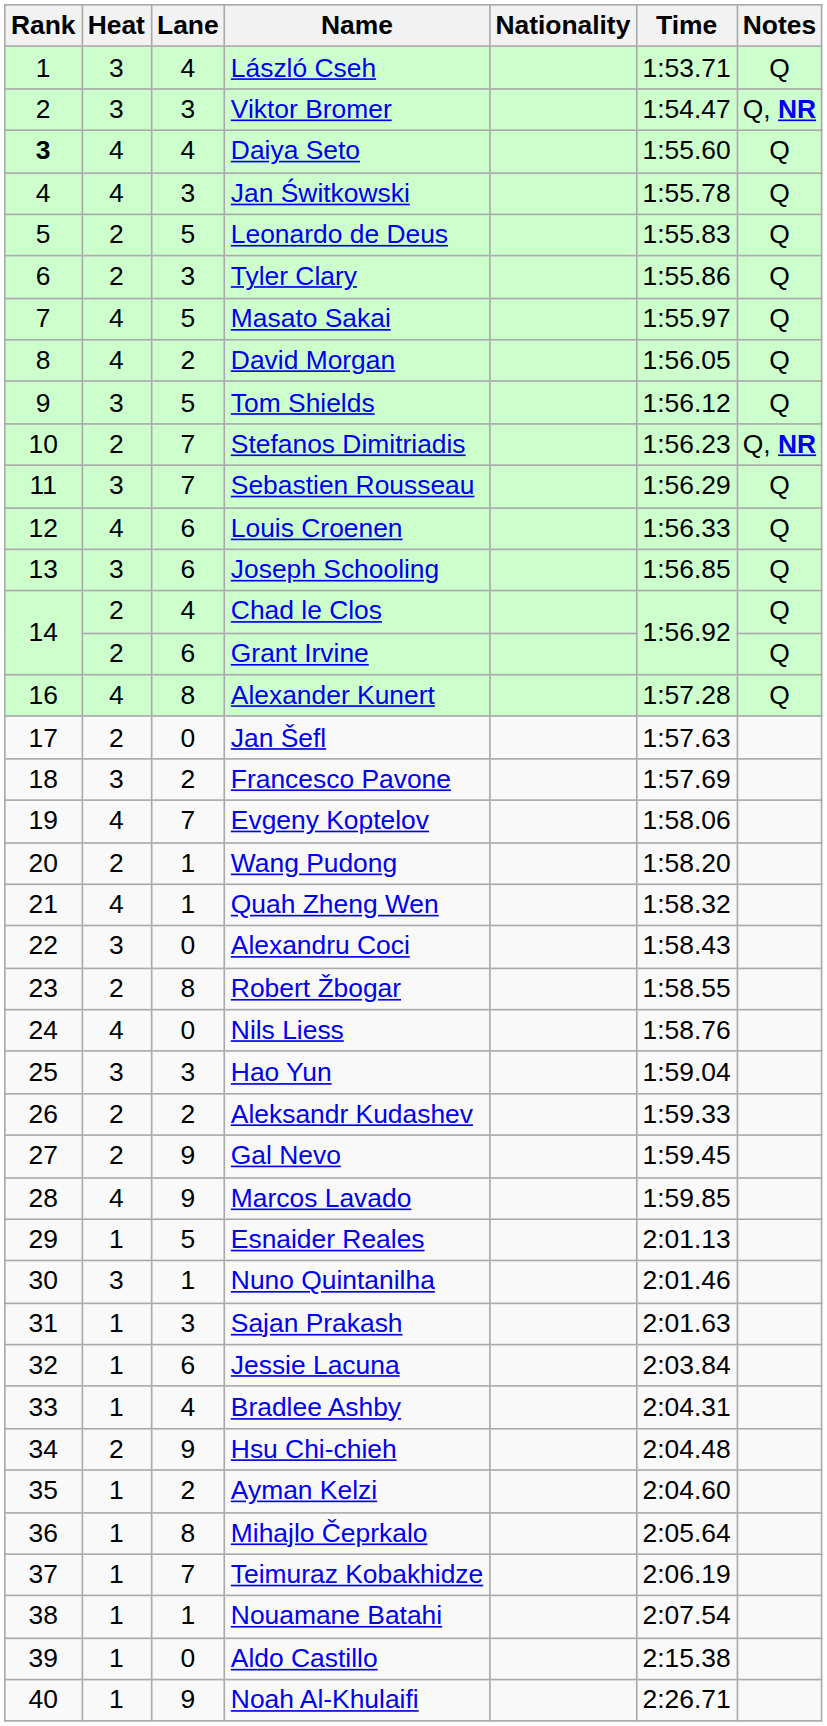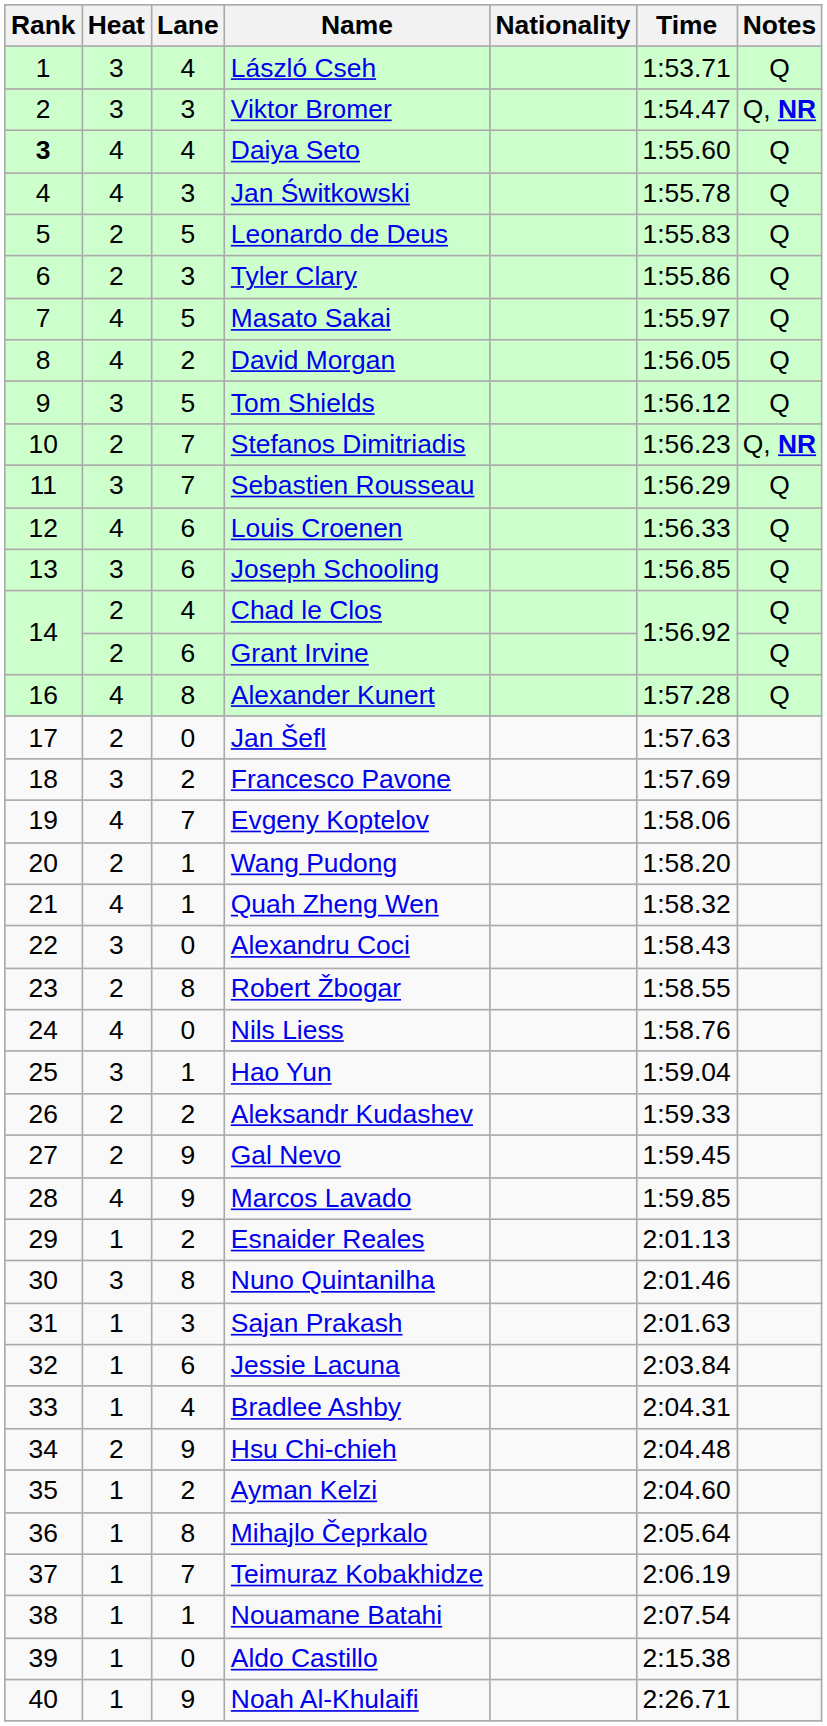 <table class="wikitable sortable" style="text-align:center">
 <tr>
 <th>Rank</th>
 <th>Heat</th>
 <th>Lane</th>
 <th>Name</th>
 <th>Nationality</th>
 <th>Time</th>
 <th>Notes</th>
 </tr>
 <tr bgcolor=ccffcc>
 <td>1</td>
 <td>3</td>
 <td>4</td>
 <td align=left><a href='#'>László Cseh</a></td>
 <td align=left></td>
 <td>1:53.71</td>
 <td>Q</td>
 </tr>
 <tr bgcolor=ccffcc>
 <td>2</td>
 <td>3</td>
 <td>3</td>
 <td align=left><a href='#'>Viktor Bromer</a></td>
 <td align=left></td>
 <td>1:54.47</td>
 <td>Q, <strong><a href='#'>NR</a></strong></td>
 </tr>
 <tr bgcolor=ccffcc>
 <td><strong>3</strong></td>
 <td>4</td>
 <td>4</td>
 <td align=left><a href='#'>Daiya Seto</a></td>
 <td align=left></td>
 <td>1:55.60</td>
 <td>Q</td>
 </tr>
 <tr bgcolor=ccffcc>
 <td>4</td>
 <td>4</td>
 <td>3</td>
 <td align=left><a href='#'>Jan Świtkowski</a></td>
 <td align=left></td>
 <td>1:55.78</td>
 <td>Q</td>
 </tr>
 <tr bgcolor=ccffcc>
 <td>5</td>
 <td>2</td>
 <td>5</td>
 <td align=left><a href='#'>Leonardo de Deus</a></td>
 <td align=left></td>
 <td>1:55.83</td>
 <td>Q</td>
 </tr>
 <tr bgcolor=ccffcc>
 <td>6</td>
 <td>2</td>
 <td>3</td>
 <td align=left><a href='#'>Tyler Clary</a></td>
 <td align=left></td>
 <td>1:55.86</td>
 <td>Q</td>
 </tr>
 <tr bgcolor=ccffcc>
 <td>7</td>
 <td>4</td>
 <td>5</td>
 <td align=left><a href='#'>Masato Sakai</a></td>
 <td align=left></td>
 <td>1:55.97</td>
 <td>Q</td>
 </tr>
 <tr bgcolor=ccffcc>
 <td>8</td>
 <td>4</td>
 <td>2</td>
 <td align=left><a href='#'>David Morgan</a></td>
 <td align=left></td>
 <td>1:56.05</td>
 <td>Q</td>
 </tr>
 <tr bgcolor=ccffcc>
 <td>9</td>
 <td>3</td>
 <td>5</td>
 <td align=left><a href='#'>Tom Shields</a></td>
 <td align=left></td>
 <td>1:56.12</td>
 <td>Q</td>
 </tr>
 <tr bgcolor=ccffcc>
 <td>10</td>
 <td>2</td>
 <td>7</td>
 <td align=left><a href='#'>Stefanos Dimitriadis</a></td>
 <td align=left></td>
 <td>1:56.23</td>
 <td>Q, <strong><a href='#'>NR</a></strong></td>
 </tr>
 <tr bgcolor=ccffcc>
 <td>11</td>
 <td>3</td>
 <td>7</td>
 <td align=left><a href='#'>Sebastien Rousseau</a></td>
 <td align=left></td>
 <td>1:56.29</td>
 <td>Q</td>
 </tr>
 <tr bgcolor=ccffcc>
 <td>12</td>
 <td>4</td>
 <td>6</td>
 <td align=left><a href='#'>Louis Croenen</a></td>
 <td align=left></td>
 <td>1:56.33</td>
 <td>Q</td>
 </tr>
 <tr bgcolor=ccffcc>
 <td>13</td>
 <td>3</td>
 <td>6</td>
 <td align=left><a href='#'>Joseph Schooling</a></td>
 <td align=left></td>
 <td>1:56.85</td>
 <td>Q</td>
 </tr>
 <tr bgcolor=ccffcc>
 <td rowspan=2>14</td>
 <td>2</td>
 <td>4</td>
 <td align=left><a href='#'>Chad le Clos</a></td>
 <td align=left></td>
 <td rowspan=2>1:56.92</td>
 <td>Q</td>
 </tr>
 <tr bgcolor=ccffcc>
 <td>2</td>
 <td>6</td>
 <td align=left><a href='#'>Grant Irvine</a></td>
 <td align=left></td>
 <td>Q</td>
 </tr>
 <tr bgcolor=ccffcc>
 <td>16</td>
 <td>4</td>
 <td>8</td>
 <td align=left><a href='#'>Alexander Kunert</a></td>
 <td align=left></td>
 <td>1:57.28</td>
 <td>Q</td>
 </tr>
 <tr>
 <td>17</td>
 <td>2</td>
 <td>0</td>
 <td align=left><a href='#'>Jan Šefl</a></td>
 <td align=left></td>
 <td>1:57.63</td>
 <td></td>
 </tr>
 <tr>
 <td>18</td>
 <td>3</td>
 <td>2</td>
 <td align=left><a href='#'>Francesco Pavone</a></td>
 <td align=left></td>
 <td>1:57.69</td>
 <td></td>
 </tr>
 <tr>
 <td>19</td>
 <td>4</td>
 <td>7</td>
 <td align=left><a href='#'>Evgeny Koptelov</a></td>
 <td align=left></td>
 <td>1:58.06</td>
 <td></td>
 </tr>
 <tr>
 <td>20</td>
 <td>2</td>
 <td>1</td>
 <td align=left><a href='#'>Wang Pudong</a></td>
 <td align=left></td>
 <td>1:58.20</td>
 <td></td>
 </tr>
 <tr>
 <td>21</td>
 <td>4</td>
 <td>1</td>
 <td align=left><a href='#'>Quah Zheng Wen</a></td>
 <td align=left></td>
 <td>1:58.32</td>
 <td></td>
 </tr>
 <tr>
 <td>22</td>
 <td>3</td>
 <td>0</td>
 <td align=left><a href='#'>Alexandru Coci</a></td>
 <td align=left></td>
 <td>1:58.43</td>
 <td></td>
 </tr>
 <tr>
 <td>23</td>
 <td>2</td>
 <td>8</td>
 <td align=left><a href='#'>Robert Žbogar</a></td>
 <td align=left></td>
 <td>1:58.55</td>
 <td></td>
 </tr>
 <tr>
 <td>24</td>
 <td>4</td>
 <td>0</td>
 <td align=left><a href='#'>Nils Liess</a></td>
 <td align=left></td>
 <td>1:58.76</td>
 <td></td>
 </tr>
 <tr>
 <td>25</td>
 <td>3</td>
-<td>3</td>
+<td>1</td>
 <td align=left><a href='#'>Hao Yun</a></td>
 <td align=left></td>
 <td>1:59.04</td>
 <td></td>
 </tr>
 <tr>
 <td>26</td>
 <td>2</td>
 <td>2</td>
 <td align=left><a href='#'>Aleksandr Kudashev</a></td>
 <td align=left></td>
 <td>1:59.33</td>
 <td></td>
 </tr>
 <tr>
 <td>27</td>
 <td>2</td>
 <td>9</td>
 <td align=left><a href='#'>Gal Nevo</a></td>
 <td align=left></td>
 <td>1:59.45</td>
 <td></td>
 </tr>
 <tr>
 <td>28</td>
 <td>4</td>
 <td>9</td>
 <td align=left><a href='#'>Marcos Lavado</a></td>
 <td align=left></td>
 <td>1:59.85</td>
 <td></td>
 </tr>
 <tr>
 <td>29</td>
 <td>1</td>
-<td>5</td>
+<td>2</td>
 <td align=left><a href='#'>Esnaider Reales</a></td>
 <td align=left></td>
 <td>2:01.13</td>
 <td></td>
 </tr>
 <tr>
 <td>30</td>
 <td>3</td>
-<td>1</td>
+<td>8</td>
 <td align=left><a href='#'>Nuno Quintanilha</a></td>
 <td align=left></td>
 <td>2:01.46</td>
 <td></td>
 </tr>
 <tr>
 <td>31</td>
 <td>1</td>
 <td>3</td>
 <td align=left><a href='#'>Sajan Prakash</a></td>
 <td align=left></td>
 <td>2:01.63</td>
 <td></td>
 </tr>
 <tr>
 <td>32</td>
 <td>1</td>
 <td>6</td>
 <td align=left><a href='#'>Jessie Lacuna</a></td>
 <td align=left></td>
 <td>2:03.84</td>
 <td></td>
 </tr>
 <tr>
 <td>33</td>
 <td>1</td>
 <td>4</td>
 <td align=left><a href='#'>Bradlee Ashby</a></td>
 <td align=left></td>
 <td>2:04.31</td>
 <td></td>
 </tr>
 <tr>
 <td>34</td>
 <td>2</td>
 <td>9</td>
 <td align=left><a href='#'>Hsu Chi-chieh</a></td>
 <td align=left></td>
 <td>2:04.48</td>
 <td></td>
 </tr>
 <tr>
 <td>35</td>
 <td>1</td>
 <td>2</td>
 <td align=left><a href='#'>Ayman Kelzi</a></td>
 <td align=left></td>
 <td>2:04.60</td>
 <td></td>
 </tr>
 <tr>
 <td>36</td>
 <td>1</td>
 <td>8</td>
 <td align=left><a href='#'>Mihajlo Čeprkalo</a></td>
 <td align=left></td>
 <td>2:05.64</td>
 <td></td>
 </tr>
 <tr>
 <td>37</td>
 <td>1</td>
 <td>7</td>
 <td align=left><a href='#'>Teimuraz Kobakhidze</a></td>
 <td align=left></td>
 <td>2:06.19</td>
 <td></td>
 </tr>
 <tr>
 <td>38</td>
 <td>1</td>
 <td>1</td>
 <td align=left><a href='#'>Nouamane Batahi</a></td>
 <td align=left></td>
 <td>2:07.54</td>
 <td></td>
 </tr>
 <tr>
 <td>39</td>
 <td>1</td>
 <td>0</td>
 <td align=left><a href='#'>Aldo Castillo</a></td>
 <td align=left></td>
 <td>2:15.38</td>
 <td></td>
 </tr>
 <tr>
 <td>40</td>
 <td>1</td>
 <td>9</td>
 <td align=left><a href='#'>Noah Al-Khulaifi</a></td>
 <td align=left></td>
 <td>2:26.71</td>
 <td></td>
 </tr>
 </table>
